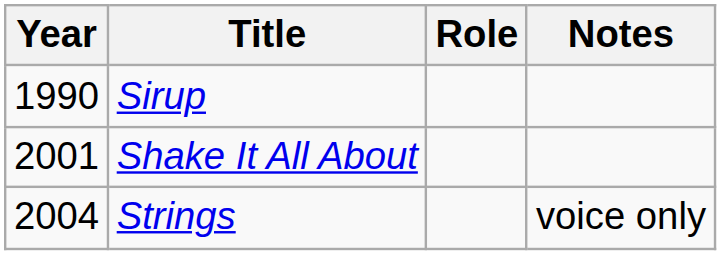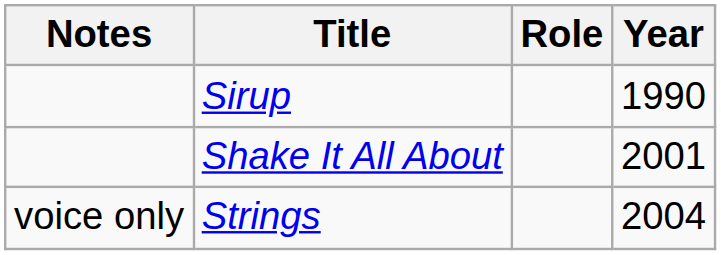 <table class="wikitable sortable">
 <tr>
-<th>Year</th>
+<th class="unsortable">Notes</th>
 <th>Title</th>
 <th>Role</th>
-<th class="unsortable">Notes</th>
+<th>Year</th>
 </tr>
 <tr>
-<td>1990</td>
+<td></td>
 <td><em><a href='#'>Sirup</a></em></td>
 <td></td>
-<td></td>
+<td>1990</td>
 </tr>
 <tr>
-<td>2001</td>
+<td></td>
 <td><em><a href='#'>Shake It All About</a></em></td>
 <td></td>
-<td></td>
+<td>2001</td>
 </tr>
 <tr>
-<td>2004</td>
+<td>voice only</td>
 <td><em><a href='#'>Strings</a></em></td>
 <td></td>
-<td>voice only</td>
+<td>2004</td>
 </tr>
 </table>
